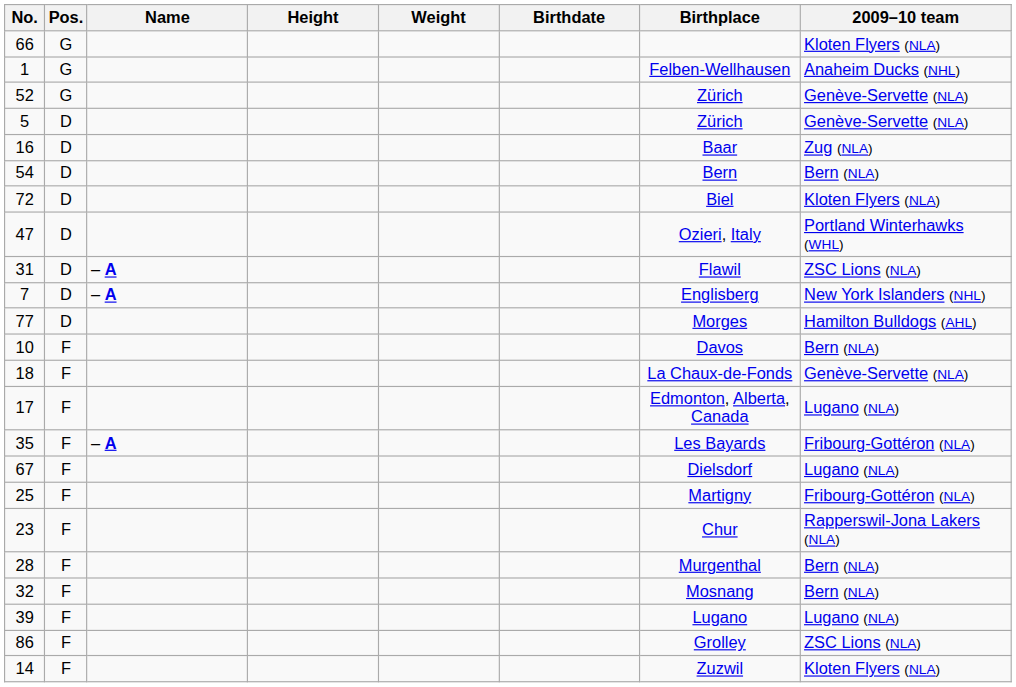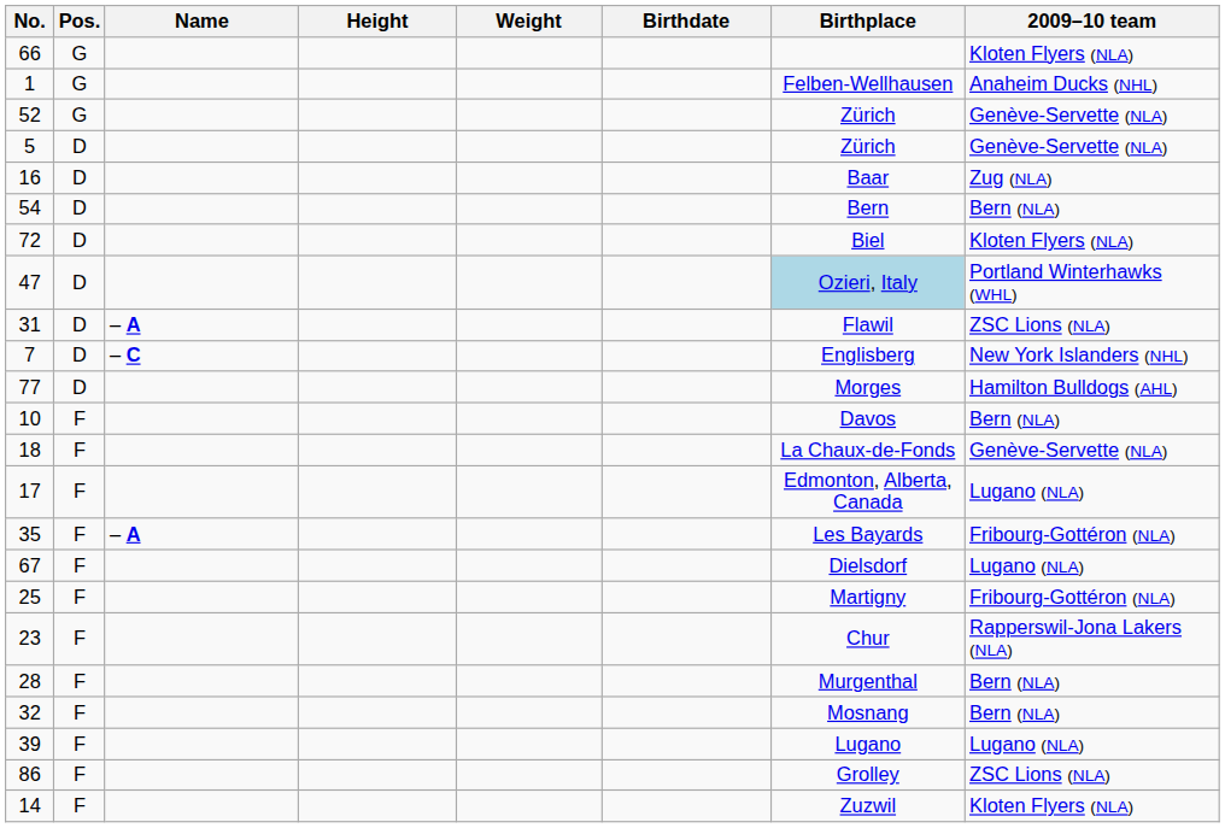 <table class="wikitable sortable" style="width:100%;font-size: 90%; text-align: center;">
 <tr>
 <th style="width:  4%;">No.</th>
 <th style="width:  4%;">Pos.</th>
 <th style="width: 16%;">Name</th>
 <th style="width: 13%;">Height</th>
 <th style="width: 12%;">Weight</th>
 <th style="width: 14%;">Birthdate</th>
 <th style="width: 16%;">Birthplace</th>
 <th style="width: 21%;">2009–10 team</th>
 </tr>
 <tr>
 <td>66</td>
 <td>G</td>
 <td style="text-align:left;"></td>
 <td></td>
 <td></td>
 <td style="text-align:right;"></td>
 <td></td>
 <td style="text-align:left;"> <a href='#'>Kloten Flyers</a> <small>(<a href='#'>NLA</a>)</small></td>
 </tr>
 <tr>
 <td>1</td>
 <td>G</td>
 <td style="text-align:left;"></td>
 <td></td>
 <td></td>
 <td style="text-align:right;"></td>
 <td><a href='#'>Felben-Wellhausen</a></td>
 <td style="text-align:left;"> <a href='#'>Anaheim Ducks</a> <small>(<a href='#'>NHL</a>)</small></td>
 </tr>
 <tr>
 <td>52</td>
 <td>G</td>
 <td style="text-align:left;"></td>
 <td></td>
 <td></td>
 <td style="text-align:right;"></td>
 <td><a href='#'>Zürich</a></td>
 <td style="text-align:left;"> <a href='#'>Genève-Servette</a> <small>(<a href='#'>NLA</a>)</small></td>
 </tr>
 <tr>
 <td>5</td>
 <td>D</td>
 <td style="text-align:left;"></td>
 <td></td>
 <td></td>
 <td style="text-align:right;"></td>
 <td><a href='#'>Zürich</a></td>
 <td style="text-align:left;"> <a href='#'>Genève-Servette</a> <small>(<a href='#'>NLA</a>)</small></td>
 </tr>
 <tr>
 <td>16</td>
 <td>D</td>
 <td style="text-align:left;"></td>
 <td></td>
 <td></td>
 <td style="text-align:right;"></td>
 <td><a href='#'>Baar</a></td>
 <td style="text-align:left;"> <a href='#'>Zug</a> <small>(<a href='#'>NLA</a>)</small></td>
 </tr>
 <tr>
 <td>54</td>
 <td>D</td>
 <td style="text-align:left;"></td>
 <td></td>
 <td></td>
 <td style="text-align:right;"></td>
 <td><a href='#'>Bern</a></td>
 <td style="text-align:left;"> <a href='#'>Bern</a> <small>(<a href='#'>NLA</a>)</small></td>
 </tr>
 <tr>
 <td>72</td>
 <td>D</td>
 <td style="text-align:left;"></td>
 <td></td>
 <td></td>
 <td style="text-align:right;"></td>
 <td><a href='#'>Biel</a></td>
 <td style="text-align:left;"> <a href='#'>Kloten Flyers</a> <small>(<a href='#'>NLA</a>)</small></td>
 </tr>
 <tr>
 <td>47</td>
 <td>D</td>
 <td style="text-align:left;"></td>
 <td></td>
 <td></td>
 <td style="text-align:right;"></td>
-<td><a href='#'>Ozieri</a>, <a href='#'>Italy</a></td>
+<td style="background: lightblue;"><a href='#'>Ozieri</a>, <a href='#'>Italy</a></td>
 <td style="text-align:left;"> <a href='#'>Portland Winterhawks</a> <small>(<a href='#'>WHL</a>)</small></td>
 </tr>
 <tr>
 <td>31</td>
 <td>D</td>
 <td style="text-align:left;"> – <strong><a href='#'>A</a></strong></td>
 <td></td>
 <td></td>
 <td style="text-align:right;"></td>
 <td><a href='#'>Flawil</a></td>
 <td style="text-align:left;"> <a href='#'>ZSC Lions</a> <small>(<a href='#'>NLA</a>)</small></td>
 </tr>
 <tr>
 <td>7</td>
 <td>D</td>
-<td style="text-align:left;"> – <strong><a href='#'>A</a></strong></td>
+<td style="text-align:left;"> – <strong><a href='#'>C</a></strong></td>
 <td></td>
 <td></td>
 <td style="text-align:right;"></td>
 <td><a href='#'>Englisberg</a></td>
 <td style="text-align:left;"> <a href='#'>New York Islanders</a> <small>(<a href='#'>NHL</a>)</small></td>
 </tr>
 <tr>
 <td>77</td>
 <td>D</td>
 <td style="text-align:left;"></td>
 <td></td>
 <td></td>
 <td style="text-align:right;"></td>
 <td><a href='#'>Morges</a></td>
 <td style="text-align:left;"> <a href='#'>Hamilton Bulldogs</a> <small>(<a href='#'>AHL</a>)</small></td>
 </tr>
 <tr>
 <td>10</td>
 <td>F</td>
 <td style="text-align:left;"></td>
 <td></td>
 <td></td>
 <td style="text-align:right;"></td>
 <td><a href='#'>Davos</a></td>
 <td style="text-align:left;"> <a href='#'>Bern</a> <small>(<a href='#'>NLA</a>)</small></td>
 </tr>
 <tr>
 <td>18</td>
 <td>F</td>
 <td style="text-align:left;"></td>
 <td></td>
 <td></td>
 <td style="text-align:right;"></td>
 <td><a href='#'>La Chaux-de-Fonds</a></td>
 <td style="text-align:left;"> <a href='#'>Genève-Servette</a> <small>(<a href='#'>NLA</a>)</small></td>
 </tr>
 <tr>
 <td>17</td>
 <td>F</td>
 <td style="text-align:left;"></td>
 <td></td>
 <td></td>
 <td style="text-align:right;"></td>
 <td><a href='#'>Edmonton</a>, <a href='#'>Alberta</a>, <a href='#'>Canada</a></td>
 <td style="text-align:left;"> <a href='#'>Lugano</a> <small>(<a href='#'>NLA</a>)</small></td>
 </tr>
 <tr>
 <td>35</td>
 <td>F</td>
 <td style="text-align:left;"> – <strong><a href='#'>A</a></strong></td>
 <td></td>
 <td></td>
 <td style="text-align:right;"></td>
 <td><a href='#'>Les Bayards</a></td>
 <td style="text-align:left;"> <a href='#'>Fribourg-Gottéron</a> <small>(<a href='#'>NLA</a>)</small></td>
 </tr>
 <tr>
 <td>67</td>
 <td>F</td>
 <td style="text-align:left;"></td>
 <td></td>
 <td></td>
 <td style="text-align:right;"></td>
 <td><a href='#'>Dielsdorf</a></td>
 <td style="text-align:left;">  <a href='#'>Lugano</a> <small>(<a href='#'>NLA</a>)</small></td>
 </tr>
 <tr>
 <td>25</td>
 <td>F</td>
 <td style="text-align:left;"></td>
 <td></td>
 <td></td>
 <td style="text-align:right;"></td>
 <td><a href='#'>Martigny</a></td>
 <td style="text-align:left;"> <a href='#'>Fribourg-Gottéron</a> <small>(<a href='#'>NLA</a>)</small></td>
 </tr>
 <tr>
 <td>23</td>
 <td>F</td>
 <td style="text-align:left;"></td>
 <td></td>
 <td></td>
 <td style="text-align:right;"></td>
 <td><a href='#'>Chur</a></td>
 <td style="text-align:left;"> <a href='#'>Rapperswil-Jona Lakers</a> <small>(<a href='#'>NLA</a>)</small></td>
 </tr>
 <tr>
 <td>28</td>
 <td>F</td>
 <td style="text-align:left;"></td>
 <td></td>
 <td></td>
 <td style="text-align:right;"></td>
 <td><a href='#'>Murgenthal</a></td>
 <td style="text-align:left;"> <a href='#'>Bern</a> <small>(<a href='#'>NLA</a>)</small></td>
 </tr>
 <tr>
 <td>32</td>
 <td>F</td>
 <td style="text-align:left;"></td>
 <td></td>
 <td></td>
 <td style="text-align:right;"></td>
 <td><a href='#'>Mosnang</a></td>
 <td style="text-align:left;"> <a href='#'>Bern</a> <small>(<a href='#'>NLA</a>)</small></td>
 </tr>
 <tr>
 <td>39</td>
 <td>F</td>
 <td style="text-align:left;"></td>
 <td></td>
 <td></td>
 <td style="text-align:right;"></td>
 <td><a href='#'>Lugano</a></td>
 <td style="text-align:left;"> <a href='#'>Lugano</a> <small>(<a href='#'>NLA</a>)</small></td>
 </tr>
 <tr>
 <td>86</td>
 <td>F</td>
 <td style="text-align:left;"></td>
 <td></td>
 <td></td>
 <td style="text-align:right;"></td>
 <td><a href='#'>Grolley</a></td>
 <td style="text-align:left;"> <a href='#'>ZSC Lions</a> <small>(<a href='#'>NLA</a>)</small></td>
 </tr>
 <tr>
 <td>14</td>
 <td>F</td>
 <td style="text-align:left;"></td>
 <td></td>
 <td></td>
 <td style="text-align:right;"></td>
 <td><a href='#'>Zuzwil</a></td>
 <td style="text-align:left;"> <a href='#'>Kloten Flyers</a> <small>(<a href='#'>NLA</a>)</small></td>
 </tr>
 </table>
